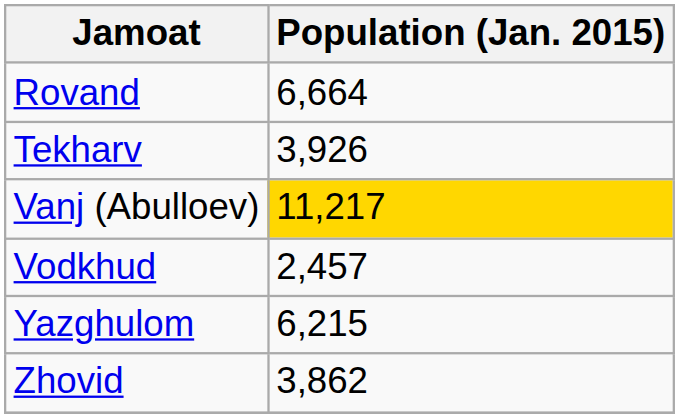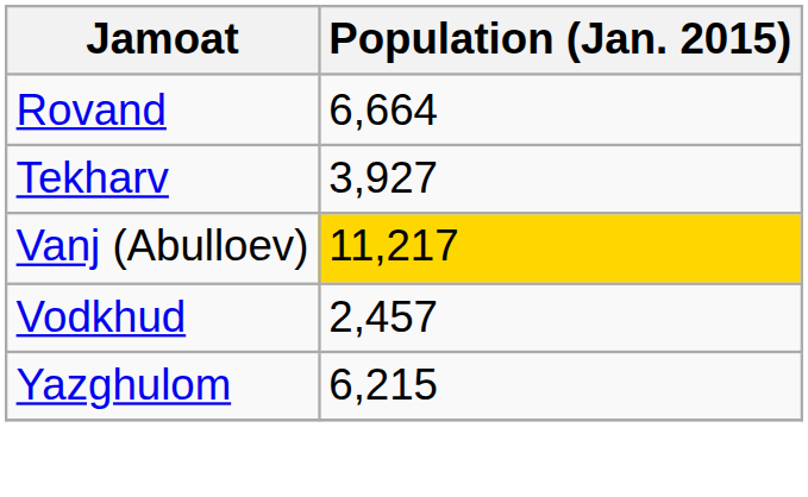 <table class="wikitable sortable">
 <tr>
 <th>Jamoat</th>
 <th>Population (Jan. 2015)</th>
 </tr>
 <tr>
 <td><a href='#'>Rovand</a></td>
 <td>6,664</td>
 </tr>
 <tr>
 <td><a href='#'>Tekharv</a></td>
-<td>3,926</td>
+<td>3,927</td>
 </tr>
 <tr>
 <td><a href='#'>Vanj</a> (Abulloev)</td>
 <td style="background: gold;">11,217</td>
 </tr>
 <tr>
 <td><a href='#'>Vodkhud</a></td>
 <td>2,457</td>
 </tr>
 <tr>
 <td><a href='#'>Yazghulom</a></td>
 <td>6,215</td>
 </tr>
 <tr>
-<td><a href='#'>Zhovid</a></td>
-<td>3,862</td>
-</tr>
-<tr>
 </tr>
 </table>
